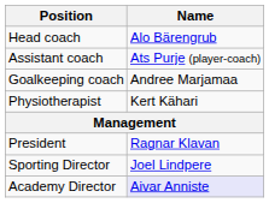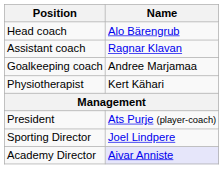 <table class="wikitable" style="text-align:left;">
 <tr>
 <th>Position</th>
 <th>Name</th>
 </tr>
 <tr>
 <td>Head coach</td>
 <td> <a href='#'>Alo Bärengrub</a></td>
 </tr>
 <tr>
 <td>Assistant coach</td>
-<td> <a href='#'>Ats Purje</a> <small>(player-coach)</small></td>
+<td> <a href='#'>Ragnar Klavan</a></td>
 </tr>
 <tr>
 <td>Goalkeeping coach</td>
 <td> Andree Marjamaa</td>
 </tr>
 <tr>
 <td>Physiotherapist</td>
 <td> Kert Kähari</td>
 </tr>
 <tr>
 <th colspan=2><strong>Management</strong></th>
 </tr>
 <tr>
 <td>President</td>
-<td> <a href='#'>Ragnar Klavan</a></td>
+<td> <a href='#'>Ats Purje</a> <small>(player-coach)</small></td>
 </tr>
 <tr>
 <td>Sporting Director</td>
 <td> <a href='#'>Joel Lindpere</a></td>
 </tr>
 <tr>
 <td>Academy Director</td>
 <td style="background: lavender;"> <a href='#'>Aivar Anniste</a></td>
 </tr>
 </table>
